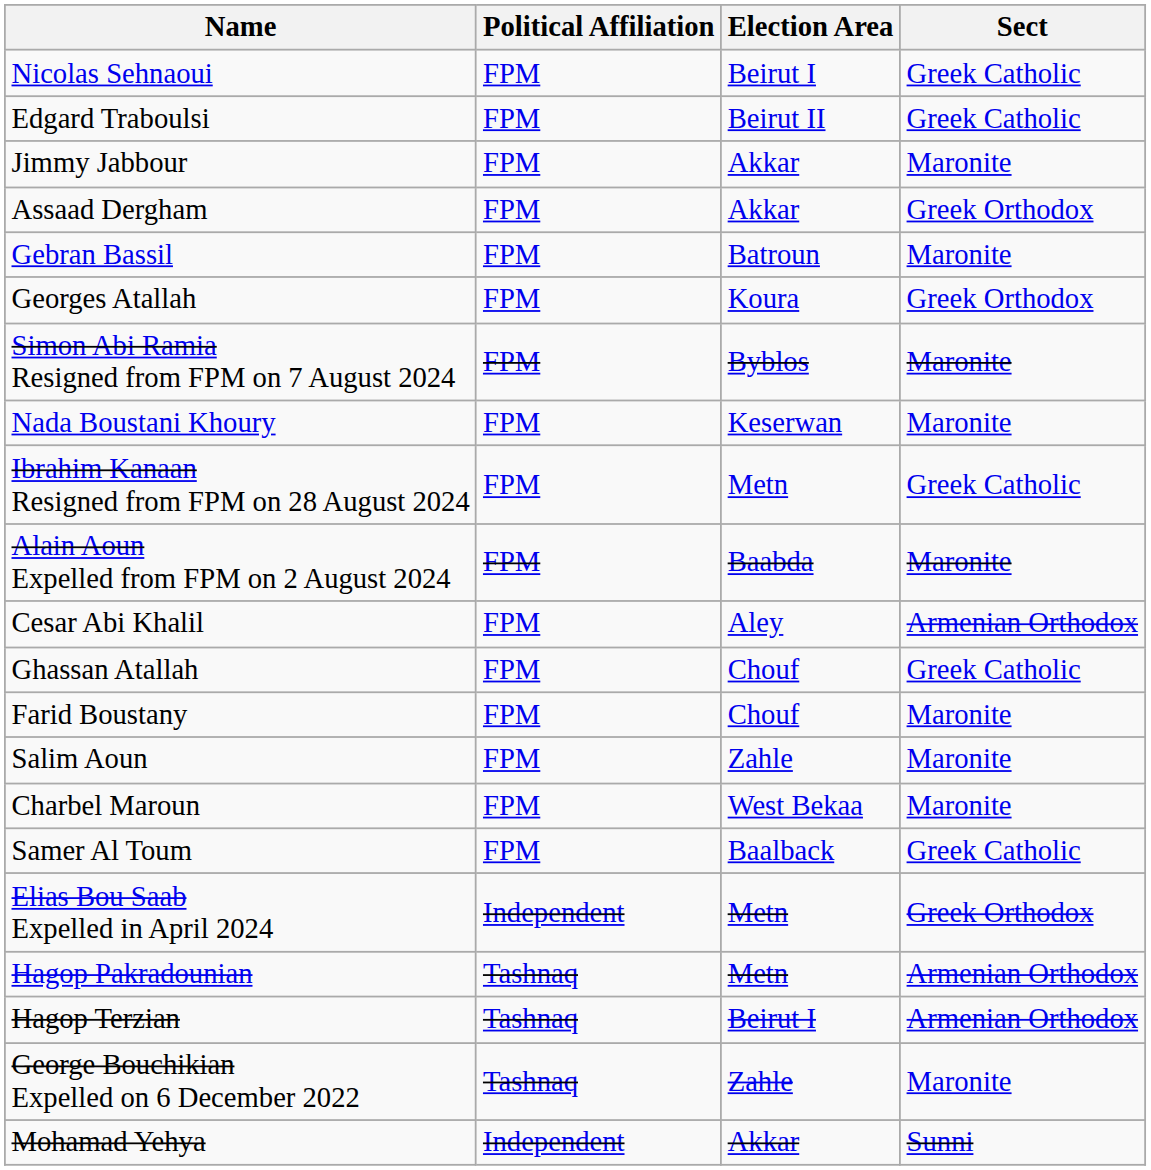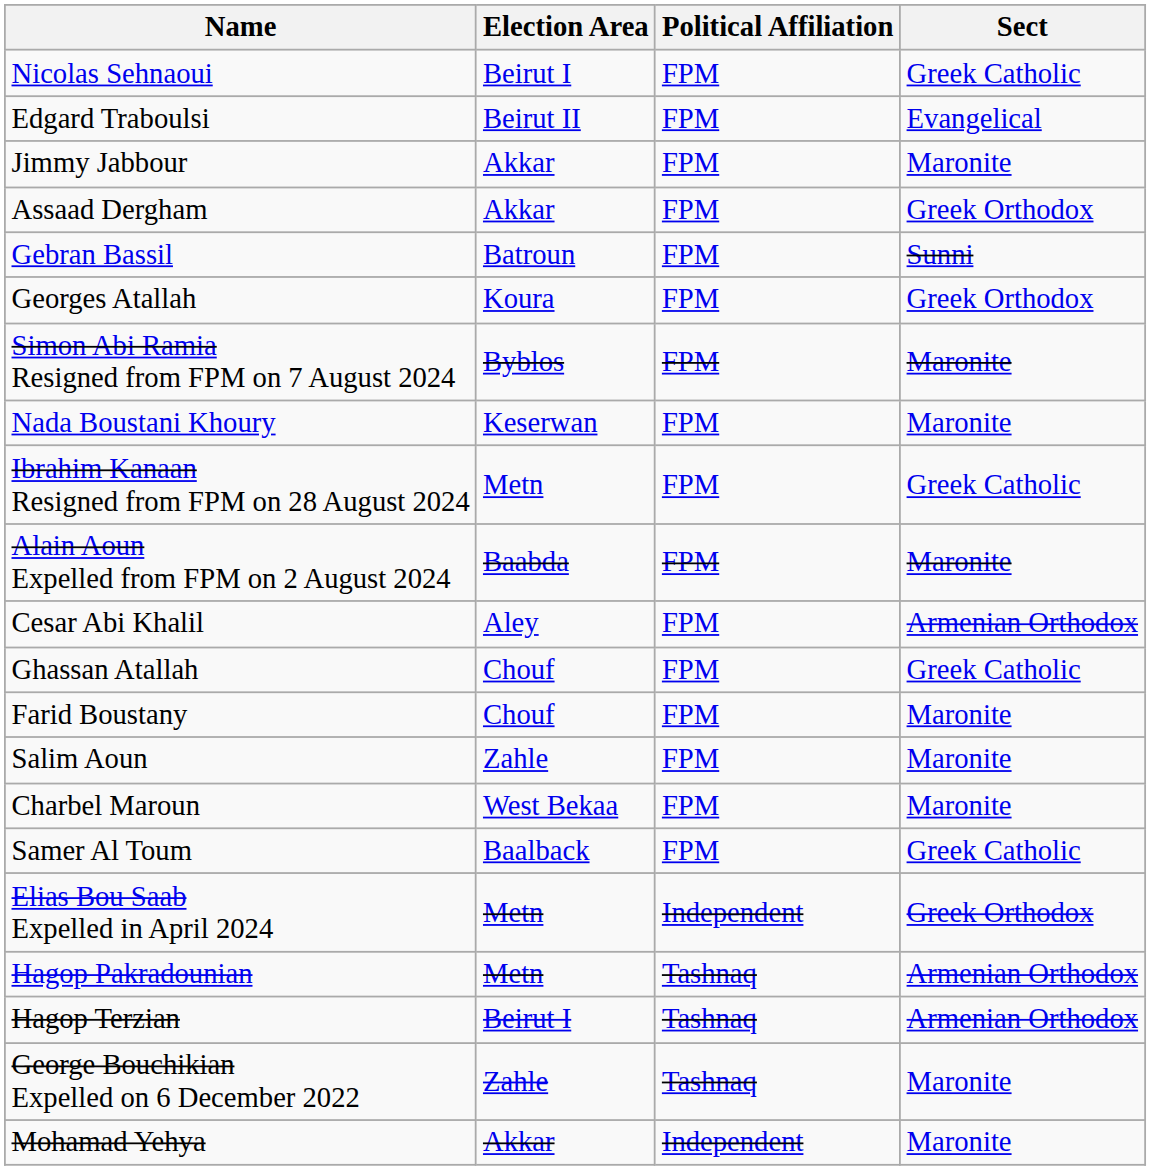 <table class="wikitable sortable">
 <tr>
 <th>Name</th>
+<th>Election Area</th>
 <th>Political Affiliation</th>
-<th>Election Area</th>
 <th>Sect</th>
 </tr>
 <tr>
 <td><a href='#'>Nicolas Sehnaoui</a></td>
+<td><a href='#'>Beirut I</a></td>
 <td> <a href='#'>FPM</a></td>
-<td><a href='#'>Beirut I</a></td>
 <td><a href='#'>Greek Catholic</a></td>
 </tr>
 <tr>
 <td>Edgard Traboulsi</td>
+<td><a href='#'>Beirut II</a></td>
 <td> <a href='#'>FPM</a></td>
-<td><a href='#'>Beirut II</a></td>
-<td><a href='#'>Greek Catholic</a></td>
+<td><a href='#'>Evangelical</a></td>
 </tr>
 <tr>
 <td>Jimmy Jabbour</td>
+<td><a href='#'>Akkar</a></td>
 <td> <a href='#'>FPM</a></td>
-<td><a href='#'>Akkar</a></td>
 <td><a href='#'>Maronite</a></td>
 </tr>
 <tr>
 <td>Assaad Dergham</td>
+<td><a href='#'>Akkar</a></td>
 <td> <a href='#'>FPM</a></td>
-<td><a href='#'>Akkar</a></td>
 <td><a href='#'>Greek Orthodox</a></td>
 </tr>
 <tr>
 <td><a href='#'>Gebran Bassil</a></td>
+<td><a href='#'>Batroun</a></td>
 <td> <a href='#'>FPM</a></td>
-<td><a href='#'>Batroun</a></td>
-<td><a href='#'>Maronite</a></td>
+<td><s><a href='#'>Sunni</a></s></td>
 </tr>
 <tr>
 <td>Georges Atallah</td>
+<td><a href='#'>Koura</a></td>
 <td> <a href='#'>FPM</a></td>
-<td><a href='#'>Koura</a></td>
 <td><a href='#'>Greek Orthodox</a></td>
 </tr>
 <tr>
 <td><s><a href='#'>Simon Abi Ramia</a></s><br>Resigned from FPM on 7 August 2024</td>
+<td><s><a href='#'>Byblos</a></s></td>
 <td><s> <a href='#'>FPM</a></s></td>
-<td><s><a href='#'>Byblos</a></s></td>
 <td><s><a href='#'>Maronite</a></s></td>
 </tr>
 <tr>
 <td><a href='#'>Nada Boustani Khoury</a></td>
+<td><a href='#'>Keserwan</a></td>
 <td> <a href='#'>FPM</a></td>
-<td><a href='#'>Keserwan</a></td>
 <td><a href='#'>Maronite</a></td>
 </tr>
 <tr>
 <td><s><a href='#'>Ibrahim Kanaan</a></s><br>Resigned from FPM on 28 August 2024</td>
+<td><a href='#'>Metn</a></td>
 <td> <a href='#'>FPM</a></td>
-<td><a href='#'>Metn</a></td>
 <td><a href='#'>Greek Catholic</a></td>
 </tr>
 <tr>
 <td><s><a href='#'>Alain Aoun</a></s><br>Expelled from FPM on 2 August 2024</td>
+<td><s><a href='#'>Baabda</a></s></td>
 <td><s> <a href='#'>FPM</a></s></td>
-<td><s><a href='#'>Baabda</a></s></td>
 <td><s><a href='#'>Maronite</a></s></td>
 </tr>
 <tr>
 <td>Cesar Abi Khalil</td>
+<td><a href='#'>Aley</a></td>
 <td> <a href='#'>FPM</a></td>
-<td><a href='#'>Aley</a></td>
 <td><a href='#'><s>Armenian Orthodox</s></a></td>
 </tr>
 <tr>
 <td>Ghassan Atallah</td>
+<td><a href='#'>Chouf</a></td>
 <td> <a href='#'>FPM</a></td>
-<td><a href='#'>Chouf</a></td>
 <td><a href='#'>Greek Catholic</a></td>
 </tr>
 <tr>
 <td>Farid Boustany</td>
+<td><a href='#'>Chouf</a></td>
 <td> <a href='#'>FPM</a></td>
-<td><a href='#'>Chouf</a></td>
 <td><a href='#'>Maronite</a></td>
 </tr>
 <tr>
 <td>Salim Aoun</td>
+<td><a href='#'>Zahle</a></td>
 <td> <a href='#'>FPM</a></td>
-<td><a href='#'>Zahle</a></td>
 <td><a href='#'>Maronite</a></td>
 </tr>
 <tr>
 <td>Charbel Maroun</td>
+<td><a href='#'>West Bekaa</a></td>
 <td> <a href='#'>FPM</a></td>
-<td><a href='#'>West Bekaa</a></td>
 <td><a href='#'>Maronite</a></td>
 </tr>
 <tr>
 <td>Samer Al Toum</td>
+<td><a href='#'>Baalback</a></td>
 <td> <a href='#'>FPM</a></td>
-<td><a href='#'>Baalback</a></td>
 <td><a href='#'>Greek Catholic</a></td>
 </tr>
 <tr>
 <td><a href='#'><s>Elias Bou Saab</s></a><br>Expelled in April 2024</td>
+<td><s><a href='#'>Metn</a></s></td>
 <td><s> <a href='#'>Independent</a></s></td>
-<td><s><a href='#'>Metn</a></s></td>
 <td><a href='#'><s>Greek Orthodox</s></a></td>
 </tr>
 <tr>
 <td><a href='#'><s>Hagop Pakradounian</s></a></td>
+<td><s><a href='#'>Metn</a></s></td>
 <td><s> <a href='#'>Tashnaq</a></s></td>
-<td><s><a href='#'>Metn</a></s></td>
 <td><a href='#'><s>Armenian Orthodox</s></a></td>
 </tr>
 <tr>
 <td><s>Hagop Terzian</s></td>
+<td><a href='#'><s>Beirut I</s></a></td>
 <td><s> <a href='#'>Tashnaq</a></s></td>
-<td><a href='#'><s>Beirut I</s></a></td>
 <td><a href='#'><s>Armenian Orthodox</s></a></td>
 </tr>
 <tr>
 <td><s>George Bouchikian</s><br>Expelled on 6 December 2022</td>
+<td><a href='#'><s>Zahle</s></a></td>
 <td><s> <a href='#'>Tashnaq</a></s></td>
-<td><a href='#'><s>Zahle</s></a></td>
 <td><a href='#'>Maronite</a></td>
 </tr>
 <tr>
 <td><s>Mohamad Yehya</s></td>
+<td><s><a href='#'>Akkar</a></s></td>
 <td><s> <a href='#'>Independent</a></s></td>
-<td><s><a href='#'>Akkar</a></s></td>
-<td><s><a href='#'>Sunni</a></s></td>
+<td><a href='#'>Maronite</a></td>
 </tr>
 </table>
